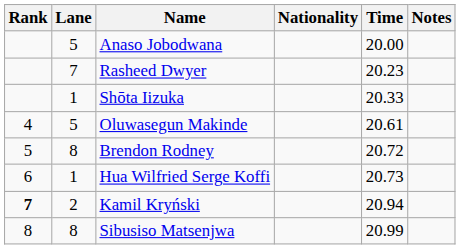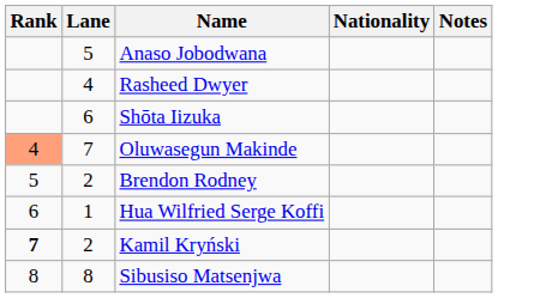 <table class="wikitable sortable" style="text-align:center">
 <tr>
 <th>Rank</th>
 <th>Lane</th>
 <th>Name</th>
 <th>Nationality</th>
-<th>Time</th>
 <th>Notes</th>
 </tr>
 <tr>
 <td></td>
 <td>5</td>
 <td align=left><a href='#'>Anaso Jobodwana</a></td>
 <td align=left></td>
-<td>20.00</td>
 <td></td>
 </tr>
 <tr>
 <td></td>
-<td>7</td>
+<td>4</td>
 <td align=left><a href='#'>Rasheed Dwyer</a></td>
 <td align=left></td>
-<td>20.23</td>
 <td></td>
 </tr>
 <tr>
 <td></td>
-<td>1</td>
+<td>6</td>
 <td align=left><a href='#'>Shōta Iizuka</a></td>
 <td align=left></td>
-<td>20.33</td>
 <td></td>
 </tr>
 <tr>
-<td>4</td>
-<td>5</td>
+<td style="background: lightsalmon;">4</td>
+<td>7</td>
 <td align=left><a href='#'>Oluwasegun Makinde</a></td>
 <td align=left></td>
-<td>20.61</td>
 <td></td>
 </tr>
 <tr>
 <td>5</td>
-<td>8</td>
+<td>2</td>
 <td align=left><a href='#'>Brendon Rodney</a></td>
 <td align=left></td>
-<td>20.72</td>
 <td></td>
 </tr>
 <tr>
 <td>6</td>
 <td>1</td>
 <td align=left><a href='#'>Hua Wilfried Serge Koffi</a></td>
 <td align=left></td>
-<td>20.73</td>
 <td></td>
 </tr>
 <tr>
 <td><strong>7</strong></td>
 <td>2</td>
 <td align=left><a href='#'>Kamil Kryński</a></td>
 <td align=left></td>
-<td>20.94</td>
 <td></td>
 </tr>
 <tr>
 <td>8</td>
 <td>8</td>
 <td align=left><a href='#'>Sibusiso Matsenjwa</a></td>
 <td align=left></td>
-<td>20.99</td>
 <td></td>
 </tr>
 </table>
